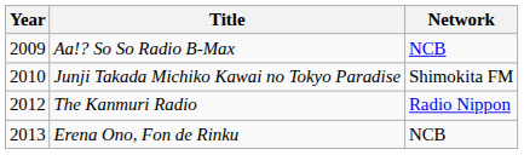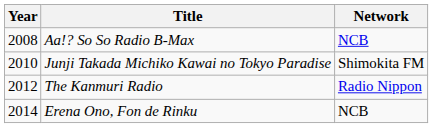 <table class="wikitable">
 <tr>
 <th>Year</th>
 <th>Title</th>
 <th>Network</th>
 </tr>
 <tr>
-<td>2009</td>
+<td>2008</td>
 <td><em>Aa!? So So Radio B-Max</em></td>
 <td><a href='#'>NCB</a></td>
 </tr>
 <tr>
 <td>2010</td>
 <td><em>Junji Takada Michiko Kawai no Tokyo Paradise</em></td>
 <td>Shimokita FM</td>
 </tr>
 <tr>
 <td>2012</td>
 <td><em>The Kanmuri Radio</em></td>
 <td><a href='#'>Radio Nippon</a></td>
 </tr>
 <tr>
-<td>2013</td>
+<td>2014</td>
 <td><em>Erena Ono, Fon de Rinku</em></td>
 <td>NCB</td>
 </tr>
 </table>
